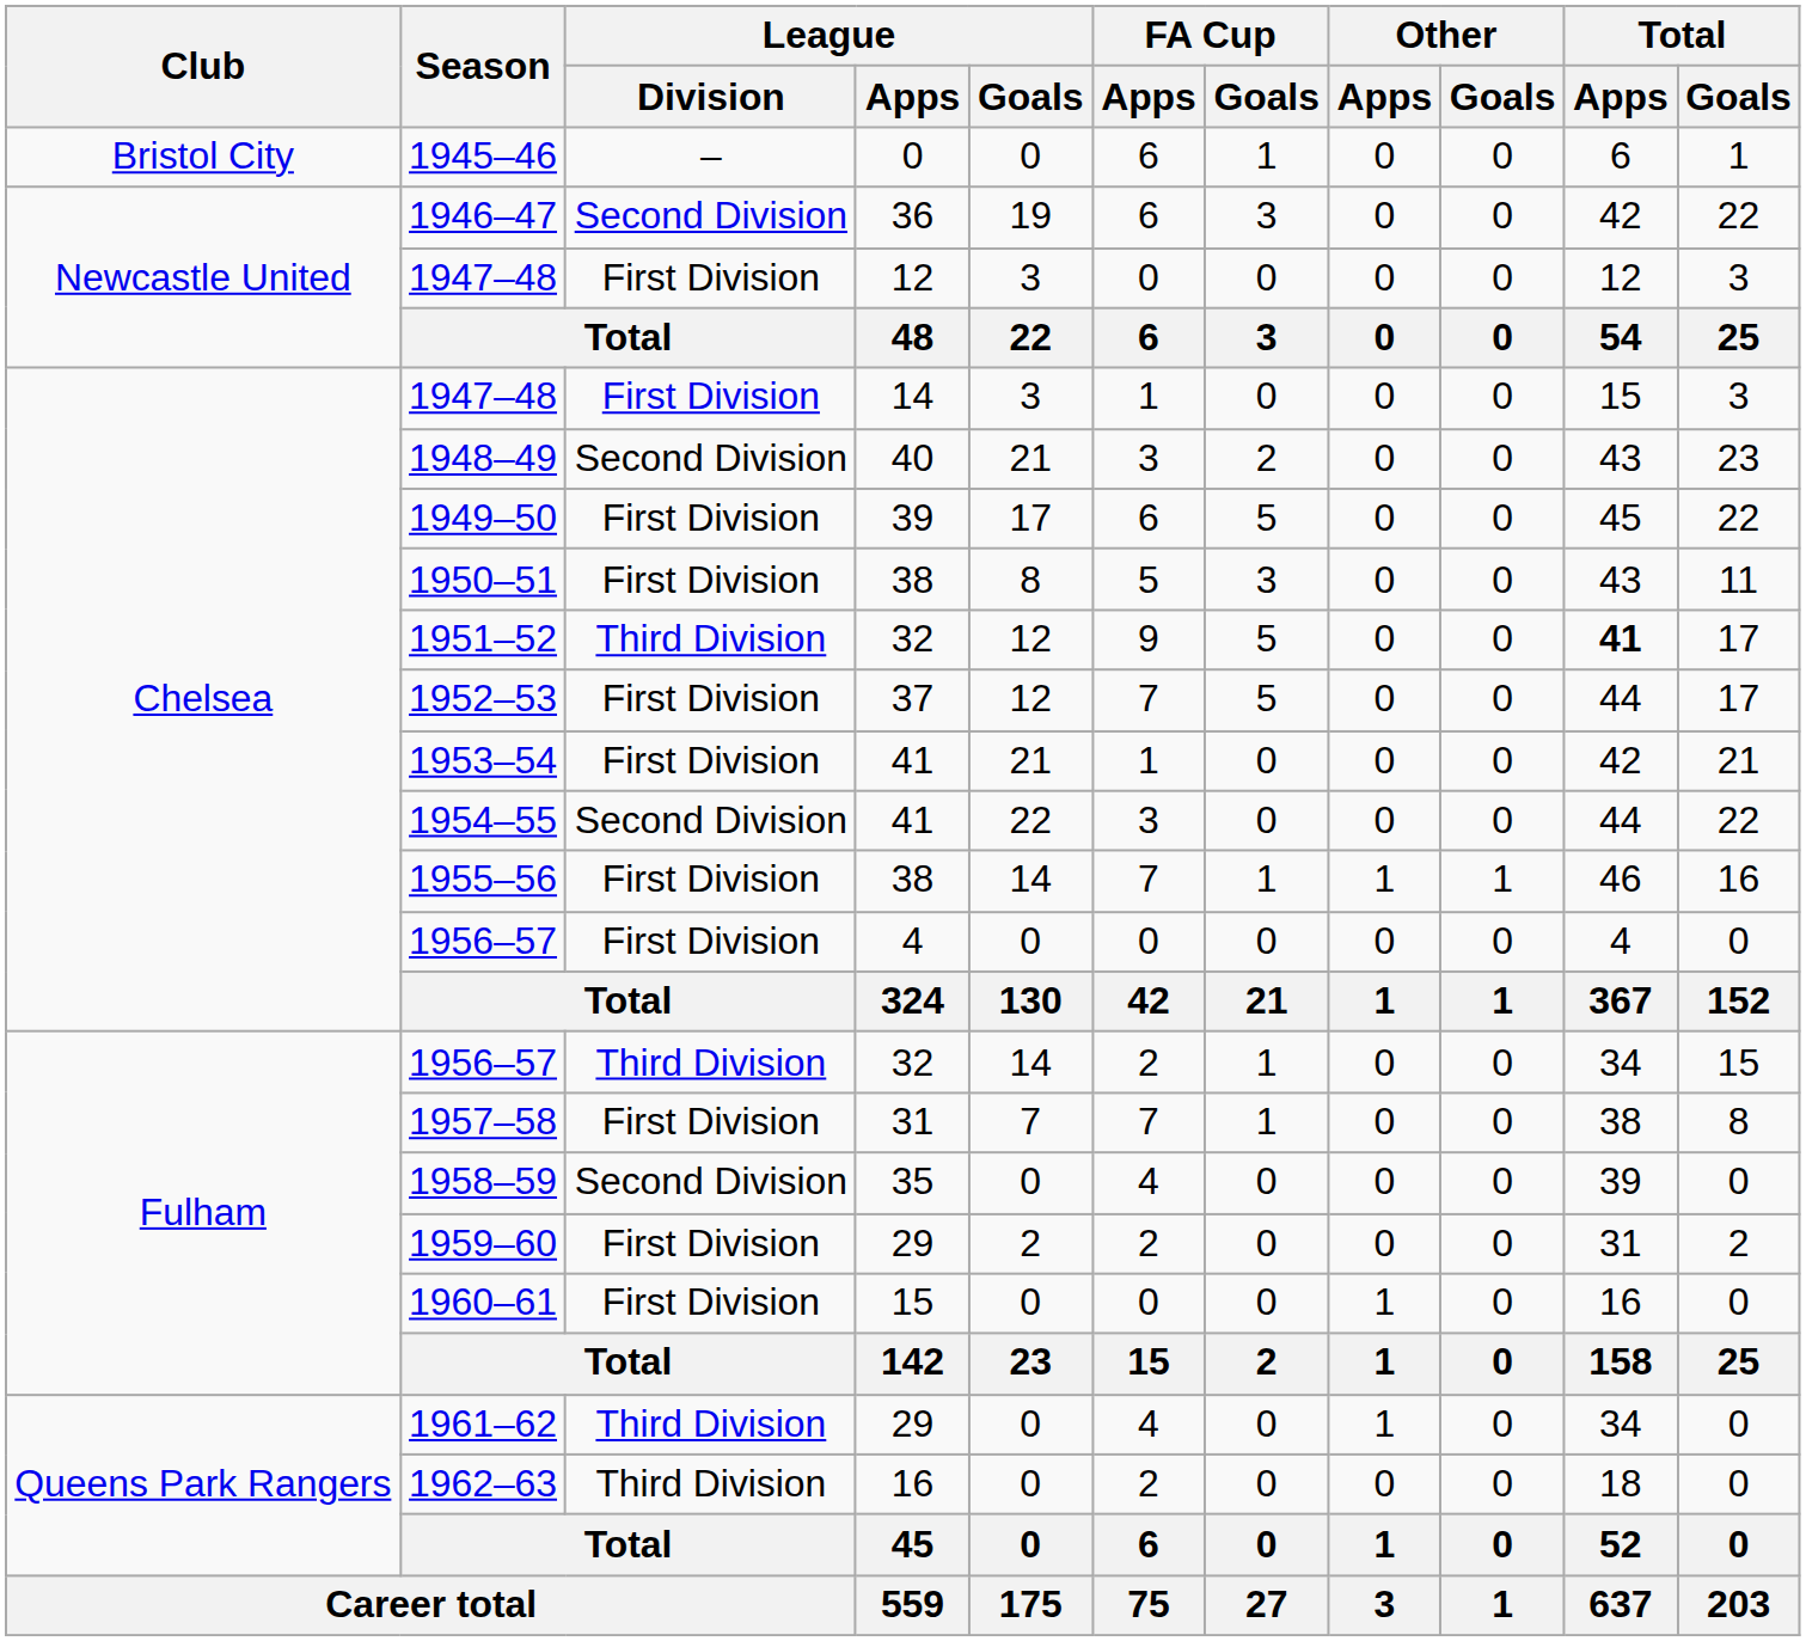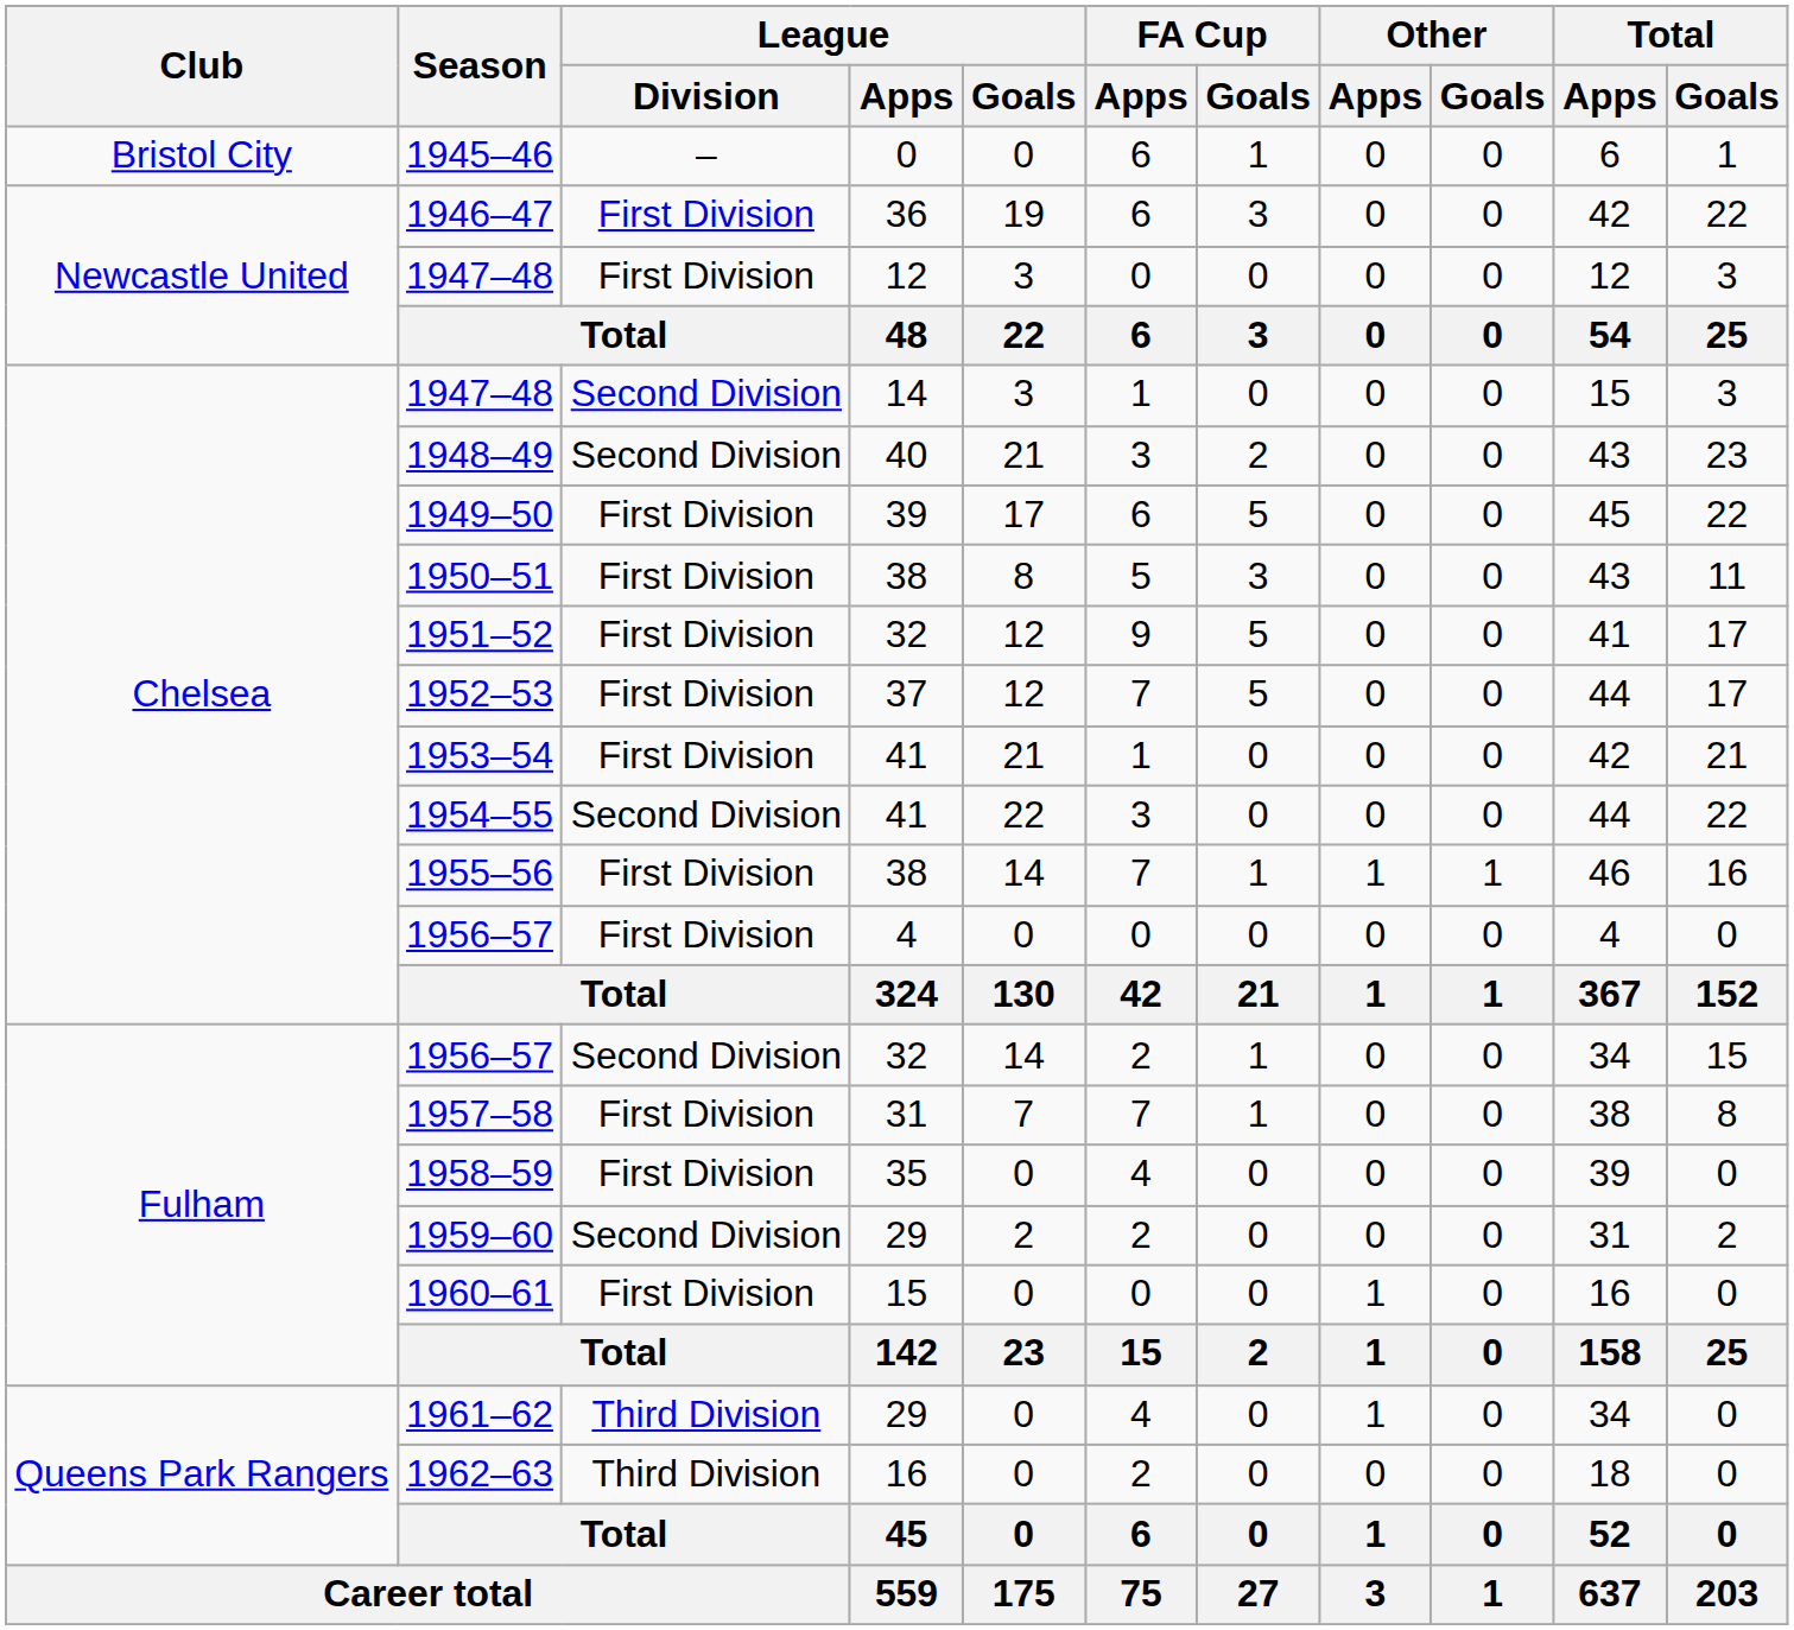 <table class="wikitable" style="text-align:center">
 <tr>
 <th rowspan="2">Club</th>
 <th rowspan="2">Season</th>
 <th colspan="3">League</th>
 <th colspan="2">FA Cup</th>
 <th colspan="2">Other</th>
 <th colspan="2">Total</th>
 </tr>
 <tr>
 <th>Division</th>
 <th>Apps</th>
 <th>Goals</th>
 <th>Apps</th>
 <th>Goals</th>
 <th>Apps</th>
 <th>Goals</th>
 <th>Apps</th>
 <th>Goals</th>
 </tr>
 <tr>
 <td><a href='#'>Bristol City</a></td>
 <td><a href='#'>1945–46</a></td>
 <td>–</td>
 <td>0</td>
 <td>0</td>
 <td>6</td>
 <td>1</td>
 <td>0</td>
 <td>0</td>
 <td>6</td>
 <td>1</td>
 </tr>
 <tr>
 <td rowspan="3"><a href='#'>Newcastle United</a></td>
 <td><a href='#'>1946–47</a></td>
-<td><a href='#'>Second Division</a></td>
+<td><a href='#'>First Division</a></td>
 <td>36</td>
 <td>19</td>
 <td>6</td>
 <td>3</td>
 <td>0</td>
 <td>0</td>
 <td>42</td>
 <td>22</td>
 </tr>
 <tr>
 <td><a href='#'>1947–48</a></td>
 <td>First Division</td>
 <td>12</td>
 <td>3</td>
 <td>0</td>
 <td>0</td>
 <td>0</td>
 <td>0</td>
 <td>12</td>
 <td>3</td>
 </tr>
 <tr>
 <th colspan="2">Total</th>
 <th>48</th>
 <th>22</th>
 <th>6</th>
 <th>3</th>
 <th>0</th>
 <th>0</th>
 <th>54</th>
 <th>25</th>
 </tr>
 <tr>
 <td rowspan="11"><a href='#'>Chelsea</a></td>
 <td><a href='#'>1947–48</a></td>
-<td><a href='#'>First Division</a></td>
+<td><a href='#'>Second Division</a></td>
 <td>14</td>
 <td>3</td>
 <td>1</td>
 <td>0</td>
 <td>0</td>
 <td>0</td>
 <td>15</td>
 <td>3</td>
 </tr>
 <tr>
 <td><a href='#'>1948–49</a></td>
 <td>Second Division</td>
 <td>40</td>
 <td>21</td>
 <td>3</td>
 <td>2</td>
 <td>0</td>
 <td>0</td>
 <td>43</td>
 <td>23</td>
 </tr>
 <tr>
 <td><a href='#'>1949–50</a></td>
 <td>First Division</td>
 <td>39</td>
 <td>17</td>
 <td>6</td>
 <td>5</td>
 <td>0</td>
 <td>0</td>
 <td>45</td>
 <td>22</td>
 </tr>
 <tr>
 <td><a href='#'>1950–51</a></td>
 <td>First Division</td>
 <td>38</td>
 <td>8</td>
 <td>5</td>
 <td>3</td>
 <td>0</td>
 <td>0</td>
 <td>43</td>
 <td>11</td>
 </tr>
 <tr>
 <td><a href='#'>1951–52</a></td>
-<td><a href='#'>Third Division</a></td>
+<td>First Division</td>
 <td>32</td>
 <td>12</td>
 <td>9</td>
 <td>5</td>
 <td>0</td>
 <td>0</td>
-<td><strong>41</strong></td>
+<td>41</td>
 <td>17</td>
 </tr>
 <tr>
 <td><a href='#'>1952–53</a></td>
 <td>First Division</td>
 <td>37</td>
 <td>12</td>
 <td>7</td>
 <td>5</td>
 <td>0</td>
 <td>0</td>
 <td>44</td>
 <td>17</td>
 </tr>
 <tr>
 <td><a href='#'>1953–54</a></td>
 <td>First Division</td>
 <td>41</td>
 <td>21</td>
 <td>1</td>
 <td>0</td>
 <td>0</td>
 <td>0</td>
 <td>42</td>
 <td>21</td>
 </tr>
 <tr>
 <td><a href='#'>1954–55</a></td>
 <td>Second Division</td>
 <td>41</td>
 <td>22</td>
 <td>3</td>
 <td>0</td>
 <td>0</td>
 <td>0</td>
 <td>44</td>
 <td>22</td>
 </tr>
 <tr>
 <td><a href='#'>1955–56</a></td>
 <td>First Division</td>
 <td>38</td>
 <td>14</td>
 <td>7</td>
 <td>1</td>
 <td>1</td>
 <td>1</td>
 <td>46</td>
 <td>16</td>
 </tr>
 <tr>
 <td><a href='#'>1956–57</a></td>
 <td>First Division</td>
 <td>4</td>
 <td>0</td>
 <td>0</td>
 <td>0</td>
 <td>0</td>
 <td>0</td>
 <td>4</td>
 <td>0</td>
 </tr>
 <tr>
 <th colspan="2">Total</th>
 <th>324</th>
 <th>130</th>
 <th>42</th>
 <th>21</th>
 <th>1</th>
 <th>1</th>
 <th>367</th>
 <th>152</th>
 </tr>
 <tr>
 <td rowspan="6"><a href='#'>Fulham</a></td>
 <td><a href='#'>1956–57</a></td>
-<td><a href='#'>Third Division</a></td>
+<td>Second Division</td>
 <td>32</td>
 <td>14</td>
 <td>2</td>
 <td>1</td>
 <td>0</td>
 <td>0</td>
 <td>34</td>
 <td>15</td>
 </tr>
 <tr>
 <td><a href='#'>1957–58</a></td>
 <td>First Division</td>
 <td>31</td>
 <td>7</td>
 <td>7</td>
 <td>1</td>
 <td>0</td>
 <td>0</td>
 <td>38</td>
 <td>8</td>
 </tr>
 <tr>
 <td><a href='#'>1958–59</a></td>
-<td>Second Division</td>
+<td>First Division</td>
 <td>35</td>
 <td>0</td>
 <td>4</td>
 <td>0</td>
 <td>0</td>
 <td>0</td>
 <td>39</td>
 <td>0</td>
 </tr>
 <tr>
 <td><a href='#'>1959–60</a></td>
-<td>First Division</td>
+<td>Second Division</td>
 <td>29</td>
 <td>2</td>
 <td>2</td>
 <td>0</td>
 <td>0</td>
 <td>0</td>
 <td>31</td>
 <td>2</td>
 </tr>
 <tr>
 <td><a href='#'>1960–61</a></td>
 <td>First Division</td>
 <td>15</td>
 <td>0</td>
 <td>0</td>
 <td>0</td>
 <td>1</td>
 <td>0</td>
 <td>16</td>
 <td>0</td>
 </tr>
 <tr>
 <th colspan="2">Total</th>
 <th>142</th>
 <th>23</th>
 <th>15</th>
 <th>2</th>
 <th>1</th>
 <th>0</th>
 <th>158</th>
 <th>25</th>
 </tr>
 <tr>
 <td rowspan="3"><a href='#'>Queens Park Rangers</a></td>
 <td><a href='#'>1961–62</a></td>
 <td><a href='#'>Third Division</a></td>
 <td>29</td>
 <td>0</td>
 <td>4</td>
 <td>0</td>
 <td>1</td>
 <td>0</td>
 <td>34</td>
 <td>0</td>
 </tr>
 <tr>
 <td><a href='#'>1962–63</a></td>
 <td>Third Division</td>
 <td>16</td>
 <td>0</td>
 <td>2</td>
 <td>0</td>
 <td>0</td>
 <td>0</td>
 <td>18</td>
 <td>0</td>
 </tr>
 <tr>
 <th colspan="2">Total</th>
 <th>45</th>
 <th>0</th>
 <th>6</th>
 <th>0</th>
 <th>1</th>
 <th>0</th>
 <th>52</th>
 <th>0</th>
 </tr>
 <tr>
 <th colspan="3">Career total</th>
 <th>559</th>
 <th>175</th>
 <th>75</th>
 <th>27</th>
 <th>3</th>
 <th>1</th>
 <th>637</th>
 <th>203</th>
 </tr>
 </table>
